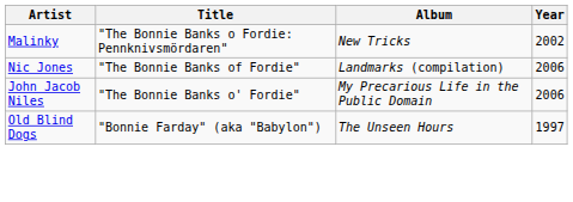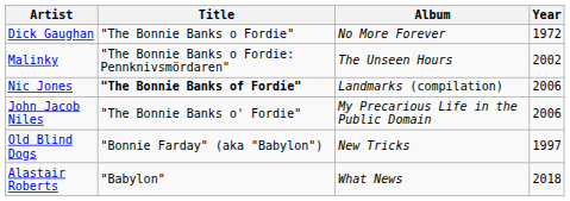 <table class="sortable wikitable plainrowheaders">
 <tr>
 <th scope="col">Artist</th>
 <th scope="col">Title</th>
 <th scope="col">Album</th>
 <th scope="col">Year</th>
 </tr>
 <tr>
+<td><a href='#'>Dick Gaughan</a></td>
+<td>"The Bonnie Banks o Fordie"</td>
+<td><em>No More Forever</em></td>
+<td>1972</td>
+</tr>
+<tr>
 <td><a href='#'>Malinky</a></td>
 <td>"The Bonnie Banks o Fordie: Pennknivsmördaren"</td>
-<td><em>New Tricks</em></td>
+<td><em>The Unseen Hours</em></td>
 <td>2002</td>
 </tr>
 <tr>
 <td><a href='#'>Nic Jones</a></td>
-<td>"The Bonnie Banks of Fordie"</td>
+<td><strong>"The Bonnie Banks of Fordie"</strong></td>
 <td><em>Landmarks</em> (compilation)</td>
 <td>2006</td>
 </tr>
 <tr>
 <td><a href='#'>John Jacob Niles</a></td>
 <td>"The Bonnie Banks o' Fordie"</td>
 <td><em>My Precarious Life in the Public Domain</em></td>
 <td>2006</td>
 </tr>
 <tr>
 <td><a href='#'>Old Blind Dogs</a></td>
 <td>"Bonnie Farday" (aka "Babylon")</td>
-<td><em>The Unseen Hours</em></td>
+<td><em>New Tricks</em></td>
 <td>1997</td>
 </tr>
+<tr>
+<td><a href='#'>Alastair Roberts</a></td>
+<td>"Babylon"</td>
+<td><em>What News</em></td>
+<td>2018</td>
+</tr>
 </table>
